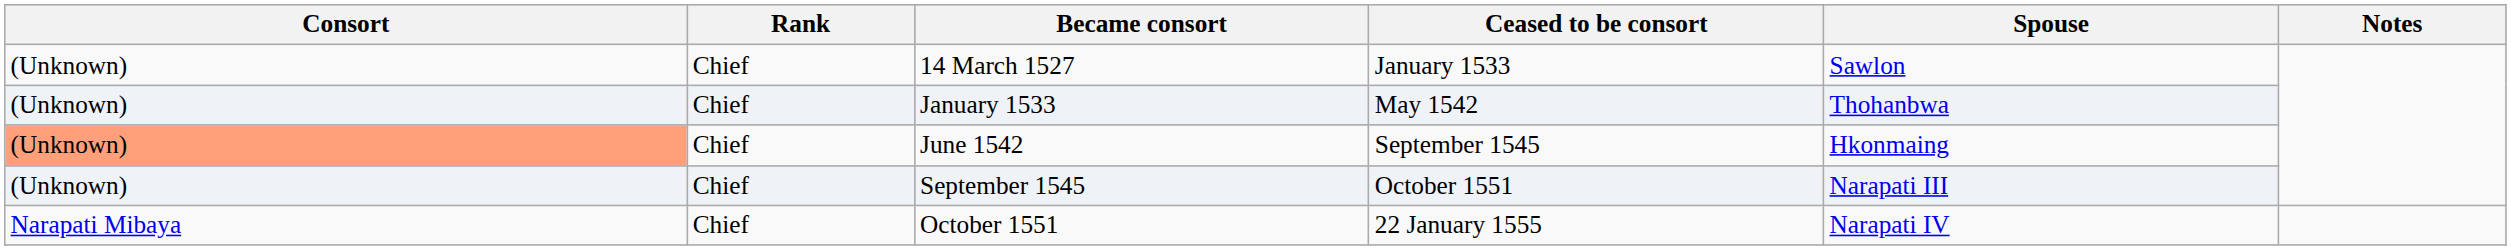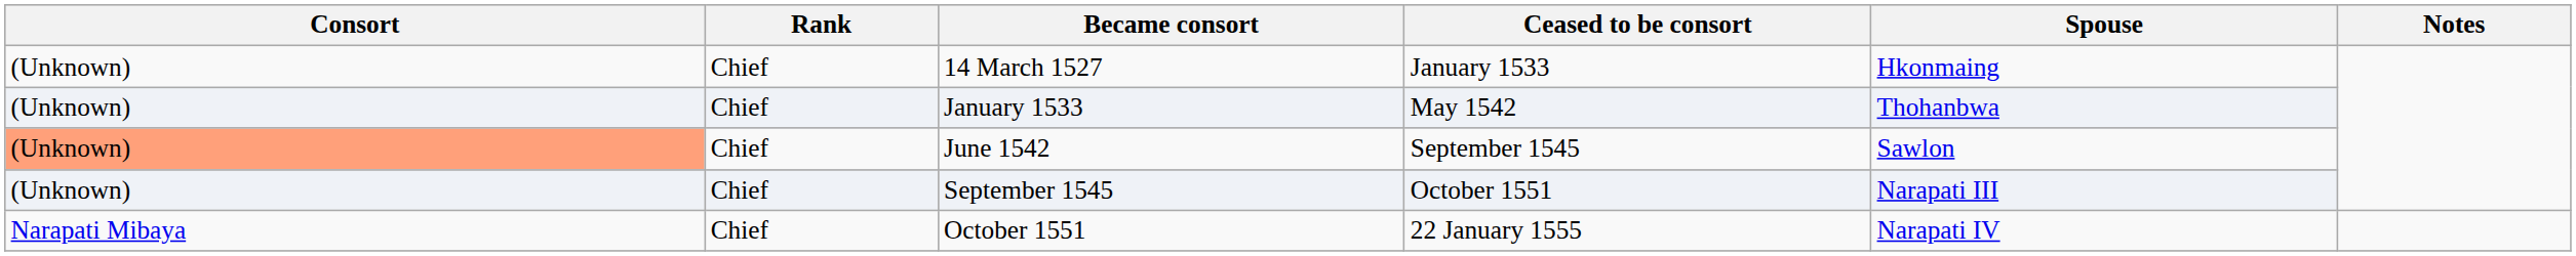 <table width=100% class="wikitable">
 <tr>
 <th width=15%>Consort</th>
 <th width=5%>Rank</th>
 <th width=10%>Became consort</th>
 <th width=10%>Ceased to be consort</th>
 <th width=10%>Spouse</th>
 <th width=5%>Notes</th>
 </tr>
 <tr>
 <td>(Unknown)</td>
 <td>Chief</td>
 <td>14 March 1527</td>
 <td> January 1533</td>
-<td><a href='#'>Sawlon</a></td>
+<td><a href='#'>Hkonmaing</a></td>
 <td rowspan="4"></td>
 </tr>
 <tr>
 <td style="background:#eff2f7">(Unknown)</td>
 <td style="background:#eff2f7">Chief</td>
 <td style="background:#eff2f7"> January 1533</td>
 <td style="background:#eff2f7">May 1542</td>
 <td style="background:#eff2f7"><a href='#'>Thohanbwa</a></td>
 </tr>
 <tr>
 <td style="background: lightsalmon;">(Unknown)</td>
 <td>Chief</td>
 <td>June 1542</td>
 <td> September 1545</td>
-<td><a href='#'>Hkonmaing</a></td>
+<td><a href='#'>Sawlon</a></td>
 </tr>
 <tr>
 <td style="background:#eff2f7">(Unknown)</td>
 <td style="background:#eff2f7">Chief</td>
 <td style="background:#eff2f7"> September 1545</td>
 <td style="background:#eff2f7"> October 1551</td>
 <td style="background:#eff2f7"><a href='#'>Narapati III</a></td>
 </tr>
 <tr>
 <td><a href='#'>Narapati Mibaya</a></td>
 <td>Chief</td>
 <td> October 1551</td>
 <td>22 January 1555</td>
 <td><a href='#'>Narapati IV</a></td>
 <td></td>
 </tr>
 </table>
